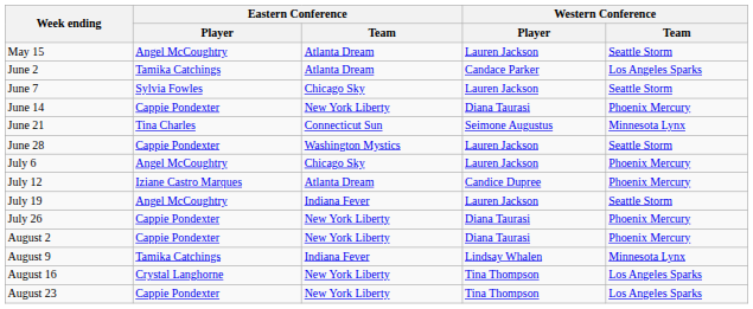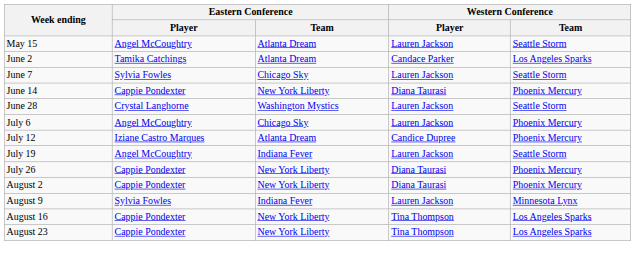 <table class="wikitable" style="width: 80%">
 <tr>
 <th rowspan=2 width=60>Week ending</th>
 <th colspan=2 width=120>Eastern Conference</th>
 <th colspan=2 width=120>Western Conference</th>
 </tr>
 <tr>
 <th width=60>Player</th>
 <th width=60>Team</th>
 <th width=60>Player</th>
 <th width=60>Team</th>
 </tr>
 <tr>
 <td>May 15</td>
 <td><a href='#'>Angel McCoughtry</a></td>
 <td><a href='#'>Atlanta Dream</a></td>
 <td><a href='#'>Lauren Jackson</a></td>
 <td><a href='#'>Seattle Storm</a></td>
 </tr>
 <tr>
 <td>June 2</td>
 <td><a href='#'>Tamika Catchings</a></td>
 <td><a href='#'>Atlanta Dream</a></td>
 <td><a href='#'>Candace Parker</a></td>
 <td><a href='#'>Los Angeles Sparks</a></td>
 </tr>
 <tr>
 <td>June 7</td>
 <td><a href='#'>Sylvia Fowles</a></td>
 <td><a href='#'>Chicago Sky</a></td>
 <td><a href='#'>Lauren Jackson</a></td>
 <td><a href='#'>Seattle Storm</a></td>
 </tr>
 <tr>
 <td>June 14</td>
 <td><a href='#'>Cappie Pondexter</a></td>
 <td><a href='#'>New York Liberty</a></td>
 <td><a href='#'>Diana Taurasi</a></td>
 <td><a href='#'>Phoenix Mercury</a></td>
 </tr>
 <tr>
-<td>June 21</td>
-<td><a href='#'>Tina Charles</a></td>
-<td><a href='#'>Connecticut Sun</a></td>
-<td><a href='#'>Seimone Augustus</a></td>
-<td><a href='#'>Minnesota Lynx</a></td>
-</tr>
-<tr>
 <td>June 28</td>
-<td><a href='#'>Cappie Pondexter</a></td>
+<td><a href='#'>Crystal Langhorne</a></td>
 <td><a href='#'>Washington Mystics</a></td>
 <td><a href='#'>Lauren Jackson</a></td>
 <td><a href='#'>Seattle Storm</a></td>
 </tr>
 <tr>
 <td>July 6</td>
 <td><a href='#'>Angel McCoughtry</a></td>
 <td><a href='#'>Chicago Sky</a></td>
 <td><a href='#'>Lauren Jackson</a></td>
 <td><a href='#'>Phoenix Mercury</a></td>
 </tr>
 <tr>
 <td>July 12</td>
 <td><a href='#'>Iziane Castro Marques</a></td>
 <td><a href='#'>Atlanta Dream</a></td>
 <td><a href='#'>Candice Dupree</a></td>
 <td><a href='#'>Phoenix Mercury</a></td>
 </tr>
 <tr>
 <td>July 19</td>
 <td><a href='#'>Angel McCoughtry</a></td>
 <td><a href='#'>Indiana Fever</a></td>
 <td><a href='#'>Lauren Jackson</a></td>
 <td><a href='#'>Seattle Storm</a></td>
 </tr>
 <tr>
 <td>July 26</td>
 <td><a href='#'>Cappie Pondexter</a></td>
 <td><a href='#'>New York Liberty</a></td>
 <td><a href='#'>Diana Taurasi</a></td>
 <td><a href='#'>Phoenix Mercury</a></td>
 </tr>
 <tr>
 <td>August 2</td>
 <td><a href='#'>Cappie Pondexter</a></td>
 <td><a href='#'>New York Liberty</a></td>
 <td><a href='#'>Diana Taurasi</a></td>
 <td><a href='#'>Phoenix Mercury</a></td>
 </tr>
 <tr>
 <td>August  9</td>
-<td><a href='#'>Tamika Catchings</a></td>
+<td><a href='#'>Sylvia Fowles</a></td>
 <td><a href='#'>Indiana Fever</a></td>
-<td><a href='#'>Lindsay Whalen</a></td>
+<td><a href='#'>Lauren Jackson</a></td>
 <td><a href='#'>Minnesota Lynx</a></td>
 </tr>
 <tr>
 <td>August 16</td>
-<td><a href='#'>Crystal Langhorne</a></td>
+<td><a href='#'>Cappie Pondexter</a></td>
 <td><a href='#'>New York Liberty</a></td>
 <td><a href='#'>Tina Thompson</a></td>
 <td><a href='#'>Los Angeles Sparks</a></td>
 </tr>
 <tr>
 <td>August 23</td>
 <td><a href='#'>Cappie Pondexter</a></td>
 <td><a href='#'>New York Liberty</a></td>
 <td><a href='#'>Tina Thompson</a></td>
 <td><a href='#'>Los Angeles Sparks</a></td>
 </tr>
 </table>
